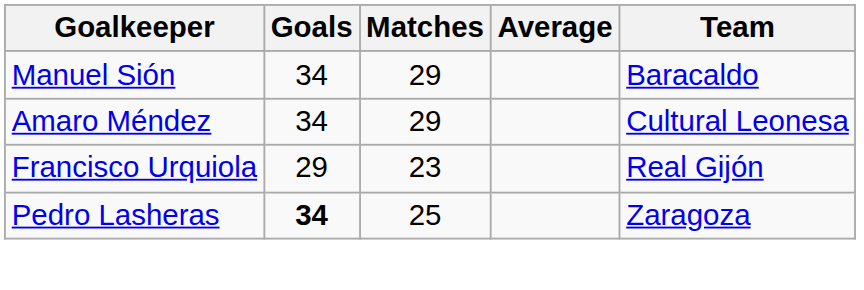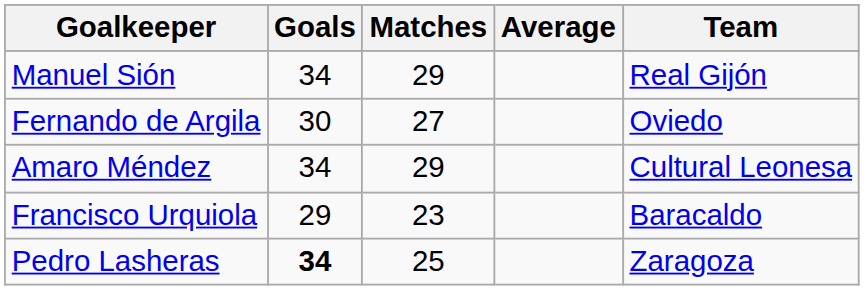 <table class="wikitable sortable" class="wikitable">
 <tr style="background:#ccc; text-align:center;">
 <th>Goalkeeper</th>
 <th>Goals</th>
 <th>Matches</th>
 <th>Average</th>
 <th>Team</th>
 </tr>
 <tr>
 <td> <a href='#'>Manuel Sión</a></td>
 <td style="text-align:center;">34</td>
 <td style="text-align:center;">29</td>
 <td style="text-align:center;"></td>
-<td><a href='#'>Baracaldo</a></td>
+<td><a href='#'>Real Gijón</a></td>
+</tr>
+<tr>
+<td> <a href='#'>Fernando de Argila</a></td>
+<td style="text-align:center;">30</td>
+<td style="text-align:center;">27</td>
+<td style="text-align:center;"></td>
+<td><a href='#'>Oviedo</a></td>
 </tr>
 <tr>
 <td> <a href='#'>Amaro Méndez</a></td>
 <td style="text-align:center;">34</td>
 <td style="text-align:center;">29</td>
 <td style="text-align:center;"></td>
 <td><a href='#'>Cultural Leonesa</a></td>
 </tr>
 <tr>
 <td> <a href='#'>Francisco Urquiola</a></td>
 <td style="text-align:center;">29</td>
 <td style="text-align:center;">23</td>
 <td style="text-align:center;"></td>
-<td><a href='#'>Real Gijón</a></td>
+<td><a href='#'>Baracaldo</a></td>
 </tr>
 <tr>
 <td> <a href='#'>Pedro Lasheras</a></td>
 <td style="text-align:center;"><strong>34</strong></td>
 <td style="text-align:center;">25</td>
 <td style="text-align:center;"></td>
 <td><a href='#'>Zaragoza</a></td>
 </tr>
 </table>
